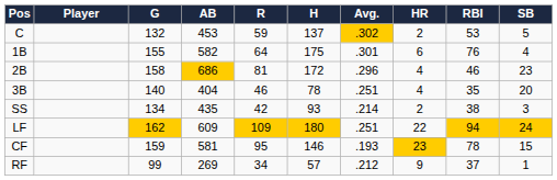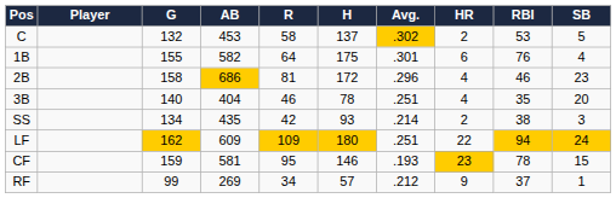 <table class="wikitable sortable">
 <tr>
 <th style="background:#1c2841;color:white;" width="5%">Pos</th>
 <th style="background:#1c2841;color:white;" width="16%">Player</th>
 <th style="background:#1c2841;color:white;" width="9%">G</th>
 <th style="background:#1c2841;color:white;" width="9%">AB</th>
 <th style="background:#1c2841;color:white;" width="9%">R</th>
 <th style="background:#1c2841;color:white;" width="9%">H</th>
 <th style="background:#1c2841;color:white;" width="9%">Avg.</th>
 <th style="background:#1c2841;color:white;" width="9%">HR</th>
 <th style="background:#1c2841;color:white;" width="9%">RBI</th>
 <th style="background:#1c2841;color:white;" width="9%">SB</th>
 </tr>
 <tr align="center">
 <td>C</td>
 <td></td>
 <td>132</td>
 <td>453</td>
-<td>59</td>
+<td>58</td>
 <td>137</td>
 <td bgcolor="#FFCC00">.302</td>
 <td>2</td>
 <td>53</td>
 <td>5</td>
 </tr>
 <tr align="center">
 <td>1B</td>
 <td></td>
 <td>155</td>
 <td>582</td>
 <td>64</td>
 <td>175</td>
 <td>.301</td>
 <td>6</td>
 <td>76</td>
 <td>4</td>
 </tr>
 <tr align="center">
 <td>2B</td>
 <td></td>
 <td>158</td>
 <td bgcolor="#FFCC00">686</td>
 <td>81</td>
 <td>172</td>
 <td>.296</td>
 <td>4</td>
 <td>46</td>
 <td>23</td>
 </tr>
 <tr align="center">
 <td>3B</td>
 <td></td>
 <td>140</td>
 <td>404</td>
 <td>46</td>
 <td>78</td>
 <td>.251</td>
 <td>4</td>
 <td>35</td>
 <td>20</td>
 </tr>
 <tr align="center">
 <td>SS</td>
 <td></td>
 <td>134</td>
 <td>435</td>
 <td>42</td>
 <td>93</td>
 <td>.214</td>
 <td>2</td>
 <td>38</td>
 <td>3</td>
 </tr>
 <tr align="center">
 <td>LF</td>
 <td></td>
 <td bgcolor="#FFCC00">162</td>
 <td>609</td>
 <td bgcolor="#FFCC00">109</td>
 <td bgcolor="#FFCC00">180</td>
 <td>.251</td>
 <td>22</td>
 <td bgcolor="#FFCC00">94</td>
 <td bgcolor="#FFCC00">24</td>
 </tr>
 <tr align="center">
 <td>CF</td>
 <td></td>
 <td>159</td>
 <td>581</td>
 <td>95</td>
 <td>146</td>
 <td>.193</td>
 <td bgcolor="#FFCC00">23</td>
 <td>78</td>
 <td>15</td>
 </tr>
 <tr align="center">
 <td>RF</td>
 <td></td>
 <td>99</td>
 <td>269</td>
 <td>34</td>
 <td>57</td>
 <td>.212</td>
 <td>9</td>
 <td>37</td>
 <td>1</td>
 </tr>
 </table>
